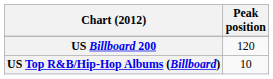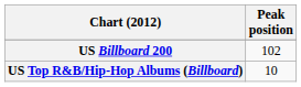 <table class="wikitable sortable plainrowheaders" style="text-align:center">
 <tr>
 <th scope="col">Chart (2012)</th>
 <th scope="col">Peak<br>position</th>
 </tr>
 <tr>
 </tr>
 <tr>
 <th scope="row">US <a href='#'><em>Billboard</em> 200</a></th>
-<td>120</td>
+<td>102</td>
 </tr>
 <tr>
 <th scope="row">US <a href='#'>Top R&B/Hip-Hop Albums</a> (<em><a href='#'>Billboard</a></em>)</th>
 <td>10</td>
 </tr>
 </table>
